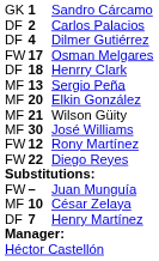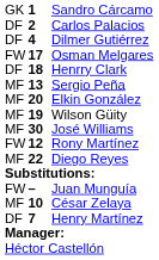 <table style = "font-size: 90%" cellspacing = "0" cellpadding = "0">
 <tr>
 <td colspan = 4></td>
 </tr>
 <tr>
 <th style="width:25px;"></th>
 <th style="width:25px;"></th>
 </tr>
 <tr>
 <td>GK</td>
 <td><strong>1</strong></td>
 <td> <a href='#'>Sandro Cárcamo</a></td>
 </tr>
 <tr>
 <td>DF</td>
 <td><strong>2</strong></td>
 <td> <a href='#'>Carlos Palacios</a></td>
 </tr>
 <tr>
 <td>DF</td>
 <td><strong>4</strong></td>
 <td> <a href='#'>Dilmer Gutiérrez</a></td>
 </tr>
 <tr>
 <td>FW</td>
 <td><strong>17</strong></td>
 <td> <a href='#'>Osman Melgares</a></td>
 <td></td>
 <td></td>
 </tr>
 <tr>
 <td>DF</td>
 <td><strong>18</strong></td>
 <td> <a href='#'>Henrry Clark</a></td>
 </tr>
 <tr>
 <td>MF</td>
 <td><strong>13</strong></td>
 <td> <a href='#'>Sergio Peña</a></td>
 </tr>
 <tr>
 <td>MF</td>
 <td><strong>20</strong></td>
 <td> <a href='#'>Elkin González</a></td>
 </tr>
 <tr>
 <td>MF</td>
-<td><strong>21</strong></td>
+<td><strong>19</strong></td>
 <td> Wilson Güity</td>
 <td></td>
 <td></td>
 </tr>
 <tr>
 <td>MF</td>
 <td><strong>30</strong></td>
 <td> <a href='#'>José Williams</a></td>
 </tr>
 <tr>
 <td>FW</td>
 <td><strong>12</strong></td>
 <td> <a href='#'>Rony Martínez</a></td>
 </tr>
 <tr>
-<td>FW</td>
+<td>MF</td>
 <td><strong>22</strong></td>
 <td> <a href='#'>Diego Reyes</a></td>
 <td></td>
 <td></td>
 </tr>
 <tr>
 <td colspan = 3><strong>Substitutions:</strong></td>
 </tr>
 <tr>
 <td>FW</td>
 <td><strong>–</strong></td>
 <td> <a href='#'>Juan Munguía</a></td>
 <td></td>
 <td></td>
 </tr>
 <tr>
 <td>MF</td>
 <td><strong>10</strong></td>
 <td> <a href='#'>César Zelaya</a></td>
 <td></td>
 <td></td>
 </tr>
 <tr>
 <td>DF</td>
 <td><strong>7</strong></td>
 <td> <a href='#'>Henry Martínez</a></td>
 <td></td>
 <td></td>
 </tr>
 <tr>
 <td colspan = 3><strong>Manager:</strong></td>
 </tr>
 <tr>
 <td colspan = 3> <a href='#'>Héctor Castellón</a></td>
 </tr>
 </table>
